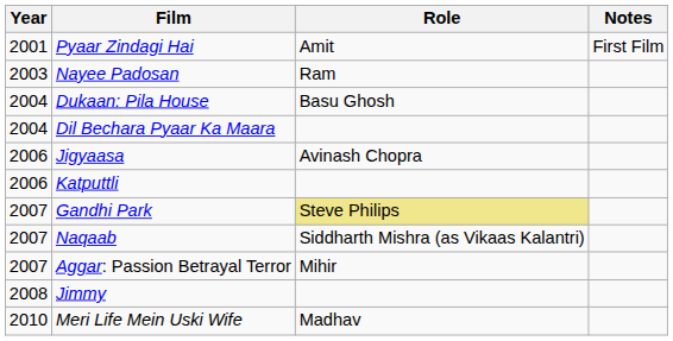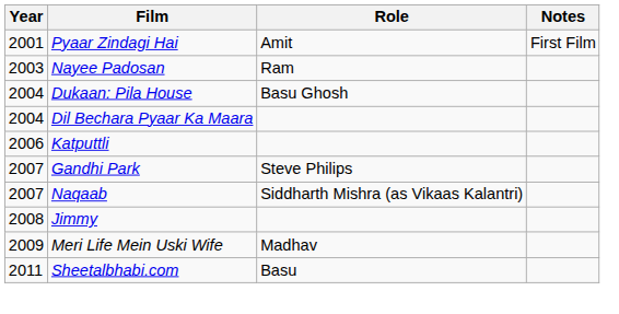 <table class="wikitable sortable">
 <tr>
 <th>Year</th>
 <th>Film</th>
 <th>Role</th>
 <th>Notes</th>
 </tr>
 <tr>
 <td>2001</td>
 <td><em><a href='#'>Pyaar Zindagi Hai</a></em></td>
 <td>Amit</td>
 <td>First Film</td>
 </tr>
 <tr>
 <td>2003</td>
 <td><em><a href='#'>Nayee Padosan</a></em></td>
 <td>Ram</td>
 <td></td>
 </tr>
 <tr>
 <td>2004</td>
 <td><em><a href='#'>Dukaan: Pila House</a></em></td>
 <td>Basu Ghosh</td>
 <td></td>
 </tr>
 <tr>
 <td>2004</td>
 <td><em><a href='#'>Dil Bechara Pyaar Ka Maara</a></em></td>
 <td></td>
 <td></td>
 </tr>
 <tr>
 <td>2006</td>
-<td><em><a href='#'>Jigyaasa</a></em></td>
-<td>Avinash Chopra</td>
-<td></td>
-</tr>
-<tr>
-<td>2006</td>
 <td><em><a href='#'>Katputtli</a></em></td>
 <td></td>
 <td></td>
 </tr>
 <tr>
 <td>2007</td>
 <td><em><a href='#'>Gandhi Park</a></em></td>
-<td style="background: khaki;">Steve Philips</td>
+<td>Steve Philips</td>
 <td></td>
 </tr>
 <tr>
 <td>2007</td>
 <td><em><a href='#'>Naqaab</a></em></td>
 <td>Siddharth Mishra (as Vikaas Kalantri)</td>
 <td></td>
 </tr>
 <tr>
-<td>2007</td>
-<td><em><a href='#'>Aggar</a></em>: Passion Betrayal Terror</td>
-<td>Mihir</td>
-<td></td>
-</tr>
-<tr>
 <td>2008</td>
 <td><em><a href='#'>Jimmy</a></em></td>
 <td></td>
 <td></td>
 </tr>
 <tr>
-<td>2010</td>
+<td>2009</td>
 <td><em>Meri Life Mein Uski Wife</em></td>
 <td>Madhav</td>
 <td></td>
 </tr>
+<tr>
+<td>2011</td>
+<td><em><a href='#'>Sheetalbhabi.com</a></em></td>
+<td>Basu</td>
+<td></td>
+</tr>
 </table>
